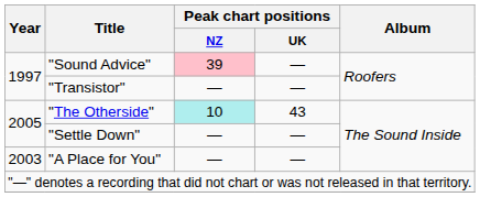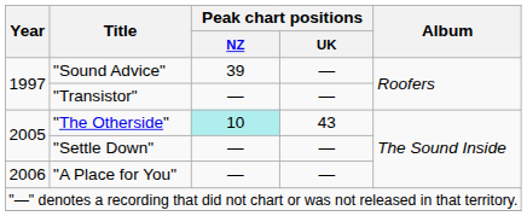 <table class="wikitable plainrowheaders">
 <tr>
 <th rowspan="2"  width="1em">Year</th>
 <th rowspan="2">Title</th>
 <th colspan="2">Peak chart positions</th>
 <th rowspan="2">Album</th>
 </tr>
 <tr>
 <th><small><a href='#'>NZ</a></small></th>
 <th><small>UK</small></th>
 </tr>
 <tr>
 <td rowspan="2">1997</td>
 <td>"Sound Advice"</td>
-<td align="center" style="background: pink;">39</td>
+<td align="center">39</td>
 <td align="center">—</td>
 <td rowspan="2"><em>Roofers</em></td>
 </tr>
 <tr>
 <td>"Transistor"</td>
 <td align="center">—</td>
 <td align="center">—</td>
 </tr>
 <tr>
 <td rowspan="2">2005</td>
 <td>"<a href='#'>The Otherside</a>"</td>
 <td align="center" style="background: paleturquoise;">10</td>
 <td align="center">43</td>
 <td rowspan="3"><em>The Sound Inside</em></td>
 </tr>
 <tr>
 <td>"Settle Down"</td>
 <td align="center">—</td>
 <td align="center">—</td>
 </tr>
 <tr>
-<td>2003</td>
+<td>2006</td>
 <td>"A Place for You"</td>
 <td align="center">—</td>
 <td align="center">—</td>
 </tr>
 <tr>
 <td colspan="5" style="font-size:90%" align="center">"—" denotes a recording that did not chart or was not released in that territory.</td>
 </tr>
 <tr>
 </tr>
 </table>
